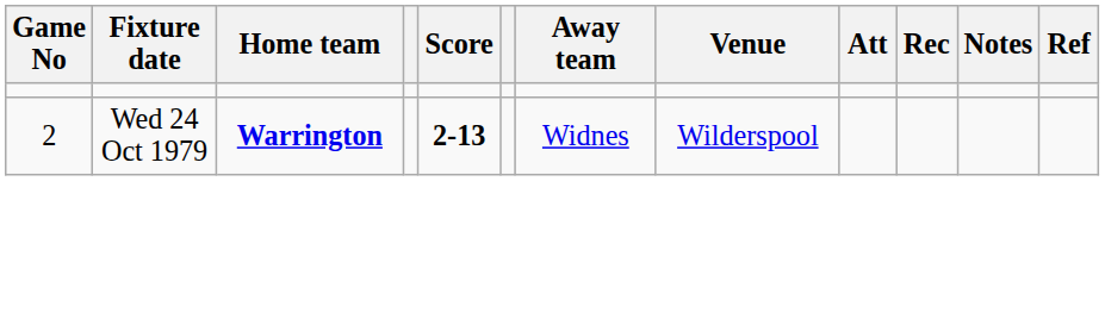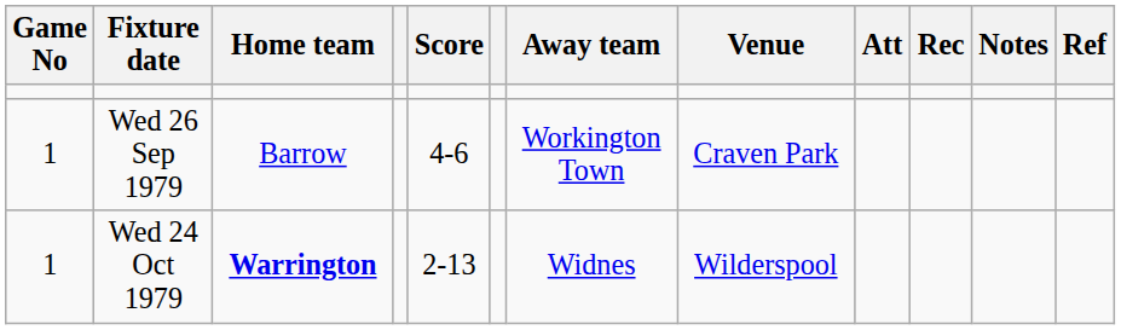 <table class="wikitable" style="text-align:center;">
 <tr>
 <th width=20 abbr="No">Game No</th>
 <th width=100 abbr="Date">Fixture date</th>
 <th width=150 abbr="Home team">Home team</th>
 <th width=5 abbr="space"></th>
 <th width=20 abbr="Score">Score</th>
 <th width=5 abbr="space"></th>
 <th width=150 abbr="Away team">Away team</th>
 <th width=150 abbr="Venue">Venue</th>
 <th width=30 abbr="Att">Att</th>
 <th width=30 abbr="Rec">Rec</th>
 <th width=20 abbr="Notes">Notes</th>
 <th width=30 abbr="Ref">Ref</th>
 </tr>
 <tr>
 <td></td>
 <td></td>
 <td></td>
 <td></td>
 <td></td>
 <td></td>
 <td></td>
 <td></td>
 <td></td>
 <td></td>
 <td></td>
 </tr>
 <tr>
-<td>2</td>
+<td>1</td>
+<td>Wed 26 Sep 1979</td>
+<td><a href='#'>Barrow</a></td>
+<td></td>
+<td>4-6</td>
+<td></td>
+<td><a href='#'>Workington Town</a></td>
+<td><a href='#'>Craven Park</a></td>
+<td></td>
+<td></td>
+<td></td>
+<td></td>
+</tr>
+<tr>
+<td>1</td>
 <td>Wed 24 Oct 1979</td>
 <td><strong><a href='#'>Warrington</a></strong></td>
 <td></td>
-<td><strong>2-13</strong></td>
+<td>2-13</td>
 <td></td>
 <td><a href='#'>Widnes</a></td>
 <td><a href='#'>Wilderspool</a></td>
 <td></td>
 <td></td>
 <td></td>
 <td></td>
 </tr>
 </table>
